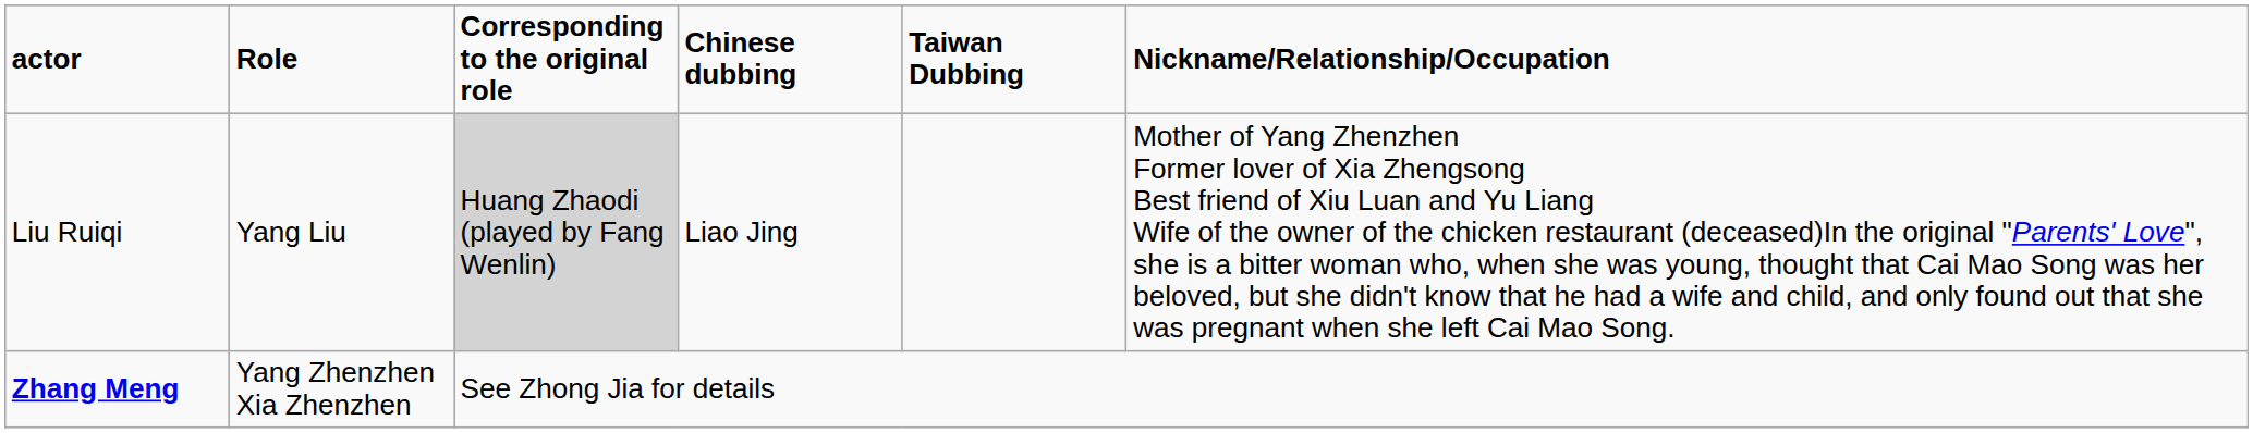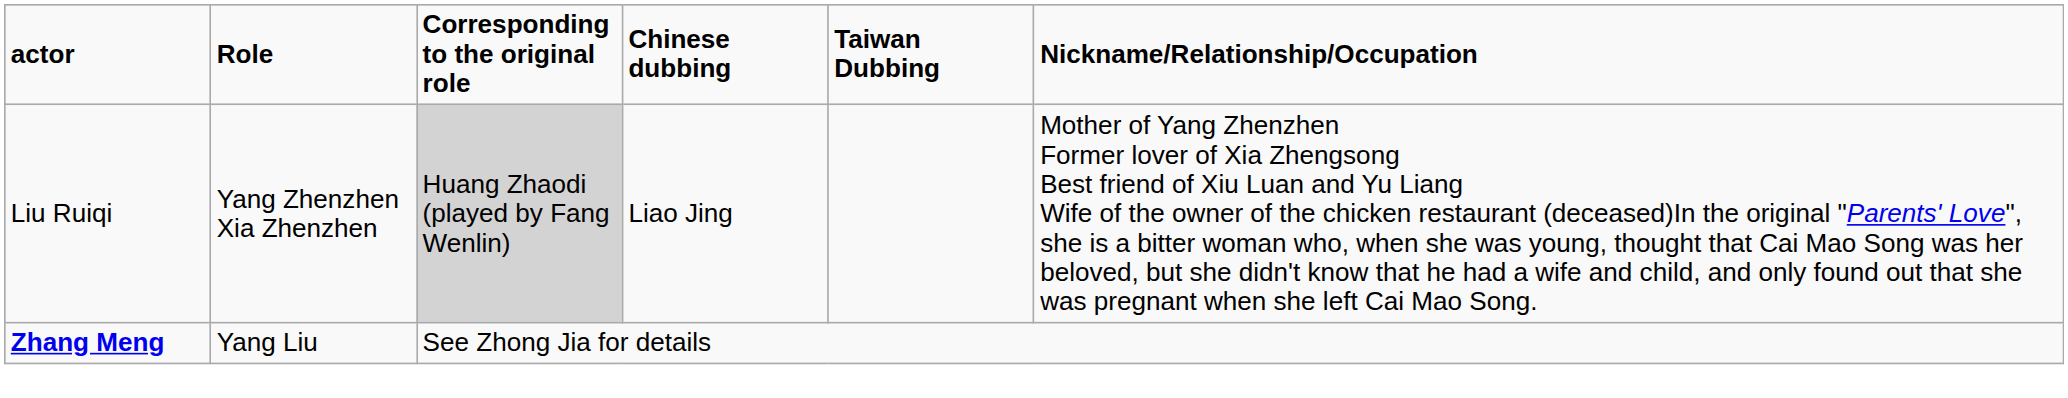 <table class="wikitable" style="width:100%">
 <tr>
 <td style="width:10%"><strong>actor</strong></td>
 <td style="width:10%"><strong>Role</strong></td>
 <td style="width:10%"><strong>Corresponding to the original role</strong></td>
 <td style="width:10%"><strong>Chinese dubbing</strong></td>
 <td style="width:10%"><strong>Taiwan Dubbing</strong></td>
 <td><strong>Nickname/Relationship/Occupation</strong></td>
 </tr>
 <tr>
 <td>Liu Ruiqi</td>
-<td>Yang Liu</td>
+<td>Yang Zhenzhen<br>Xia Zhenzhen</td>
 <td style="background: lightgrey;">Huang Zhaodi<br>(played by Fang Wenlin)</td>
 <td>Liao Jing</td>
 <td></td>
 <td>Mother of Yang Zhenzhen<br>Former lover of Xia Zhengsong<br>Best friend of Xiu Luan and Yu Liang<br>Wife of the owner of the chicken restaurant (deceased)In the original "<em><a href='#'>Parents' Love</a></em>", she is a bitter woman who, when she was young, thought that Cai Mao Song was her beloved, but she didn't know that he had a wife and child, and only found out that she was pregnant when she left Cai Mao Song.</td>
 </tr>
 <tr>
 <td><strong><a href='#'>Zhang Meng</a></strong></td>
-<td>Yang Zhenzhen<br>Xia Zhenzhen</td>
+<td>Yang Liu</td>
 <td colspan="4">See Zhong Jia for details</td>
 </tr>
 </table>
